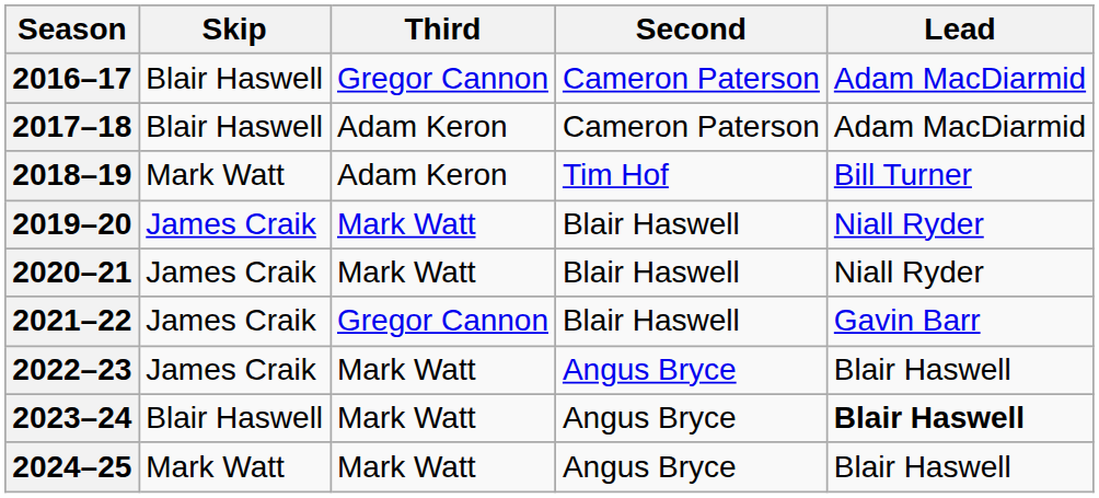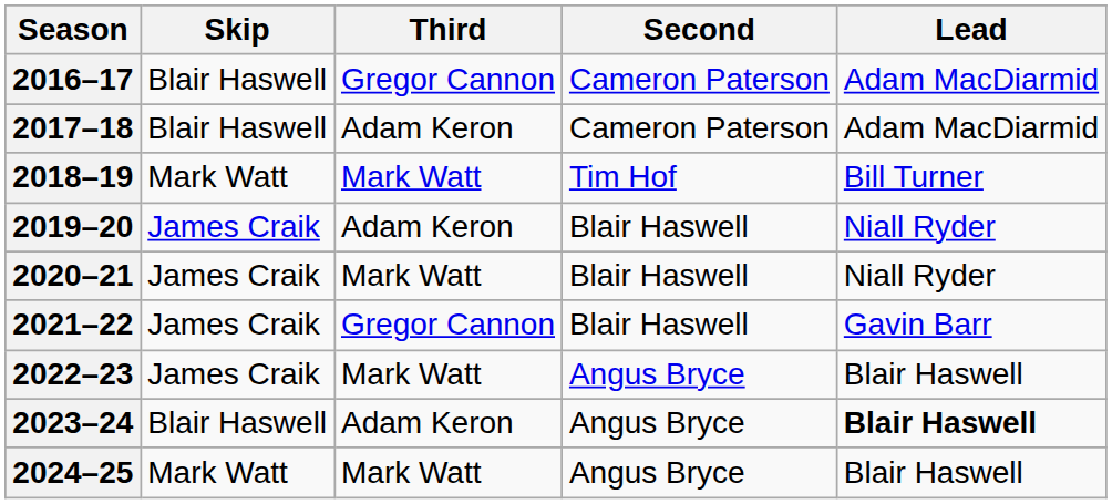 <table class="wikitable">
 <tr>
 <th scope="col">Season</th>
 <th scope="col">Skip</th>
 <th scope="col">Third</th>
 <th scope="col">Second</th>
 <th scope="col">Lead</th>
 </tr>
 <tr>
 <th scope="row">2016–17</th>
 <td>Blair Haswell</td>
 <td><a href='#'>Gregor Cannon</a></td>
 <td><a href='#'>Cameron Paterson</a></td>
 <td><a href='#'>Adam MacDiarmid</a></td>
 </tr>
 <tr>
 <th scope="row">2017–18</th>
 <td>Blair Haswell</td>
 <td>Adam Keron</td>
 <td>Cameron Paterson</td>
 <td>Adam MacDiarmid</td>
 </tr>
 <tr>
 <th scope="row">2018–19</th>
 <td>Mark Watt</td>
-<td>Adam Keron</td>
+<td><a href='#'>Mark Watt</a></td>
 <td><a href='#'>Tim Hof</a></td>
 <td><a href='#'>Bill Turner</a></td>
 </tr>
 <tr>
 <th scope="row">2019–20</th>
 <td><a href='#'>James Craik</a></td>
-<td><a href='#'>Mark Watt</a></td>
+<td>Adam Keron</td>
 <td>Blair Haswell</td>
 <td><a href='#'>Niall Ryder</a></td>
 </tr>
 <tr>
 <th scope="row">2020–21</th>
 <td>James Craik</td>
 <td>Mark Watt</td>
 <td>Blair Haswell</td>
 <td>Niall Ryder</td>
 </tr>
 <tr>
 <th scope="row">2021–22</th>
 <td>James Craik</td>
 <td><a href='#'>Gregor Cannon</a></td>
 <td>Blair Haswell</td>
 <td><a href='#'>Gavin Barr</a></td>
 </tr>
 <tr>
 <th scope="row">2022–23</th>
 <td>James Craik</td>
 <td>Mark Watt</td>
 <td><a href='#'>Angus Bryce</a></td>
 <td>Blair Haswell</td>
 </tr>
 <tr>
 <th scope="row">2023–24</th>
 <td>Blair Haswell</td>
-<td>Mark Watt</td>
+<td>Adam Keron</td>
 <td>Angus Bryce</td>
 <td><strong>Blair Haswell</strong></td>
 </tr>
 <tr>
 <th scope="row">2024–25</th>
 <td>Mark Watt</td>
 <td>Mark Watt</td>
 <td>Angus Bryce</td>
 <td>Blair Haswell</td>
 </tr>
 </table>
